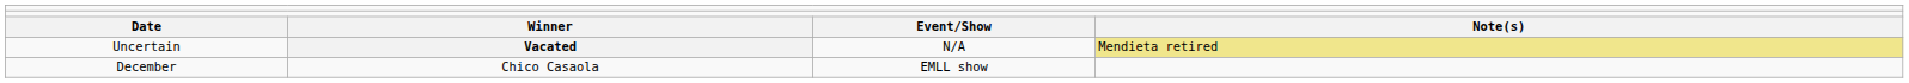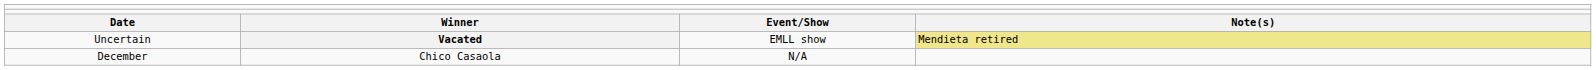 <table class="wikitable" style="text-align:center; width:100%;">
 <tr>
 <td colspan=5></td>
 </tr>
 <tr>
 <td colspan=5><strong></strong></td>
 </tr>
 <tr>
 <th width=14%>Date</th>
 <th width=26%>Winner</th>
 <th width=14%>Event/Show</th>
 <th width=40%>Note(s)</th>
 </tr>
 <tr>
 <td>Uncertain</td>
 <th>Vacated</th>
-<td>N/A</td>
+<td>EMLL show</td>
 <td align=left style="background: khaki;">Mendieta retired</td>
 </tr>
 <tr>
 <td>December</td>
 <td>Chico Casaola</td>
-<td>EMLL show</td>
+<td>N/A</td>
 <td align=left></td>
 </tr>
 </table>
